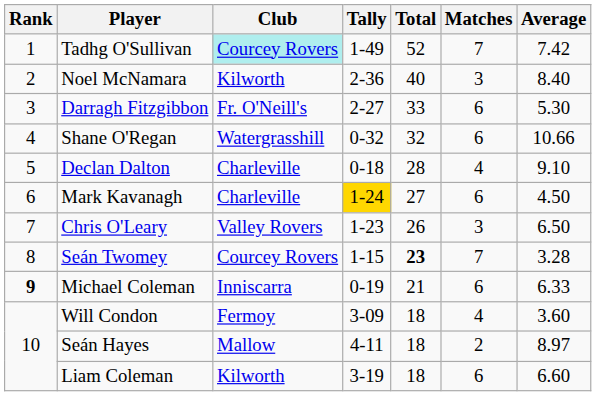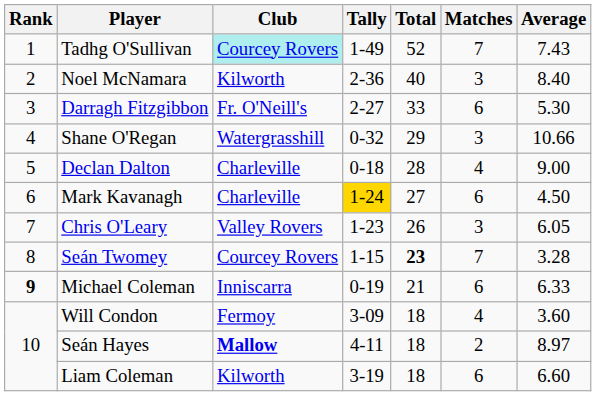 <table class="wikitable">
 <tr>
 <th>Rank</th>
 <th>Player</th>
 <th>Club</th>
 <th>Tally</th>
 <th>Total</th>
 <th>Matches</th>
 <th>Average</th>
 </tr>
 <tr>
 <td rowspan=1 align=center>1</td>
 <td>Tadhg O'Sullivan</td>
 <td style="background: paleturquoise;"><a href='#'>Courcey Rovers</a></td>
 <td align=center>1-49</td>
 <td align=center>52</td>
 <td align=center>7</td>
-<td align=center>7.42</td>
+<td align=center>7.43</td>
 </tr>
 <tr>
 <td rowspan=1 align=center>2</td>
 <td>Noel McNamara</td>
 <td><a href='#'>Kilworth</a></td>
 <td align=center>2-36</td>
 <td align=center>40</td>
 <td align=center>3</td>
 <td align=center>8.40</td>
 </tr>
 <tr>
 <td rowspan=1 align=center>3</td>
 <td><a href='#'>Darragh Fitzgibbon</a></td>
 <td><a href='#'>Fr. O'Neill's</a></td>
 <td align=center>2-27</td>
 <td align=center>33</td>
 <td align=center>6</td>
 <td align=center>5.30</td>
 </tr>
 <tr>
 <td rowspan=1 align=center>4</td>
 <td>Shane O'Regan</td>
 <td><a href='#'>Watergrasshill</a></td>
 <td align=center>0-32</td>
-<td align=center>32</td>
-<td align=center>6</td>
+<td align=center>29</td>
+<td align=center>3</td>
 <td align=center>10.66</td>
 </tr>
 <tr>
 <td rowspan=1 align=center>5</td>
 <td><a href='#'>Declan Dalton</a></td>
 <td><a href='#'>Charleville</a></td>
 <td align=center>0-18</td>
 <td align=center>28</td>
 <td align=center>4</td>
-<td align=center>9.10</td>
+<td align=center>9.00</td>
 </tr>
 <tr>
 <td rowspan=1 align=center>6</td>
 <td>Mark Kavanagh</td>
 <td><a href='#'>Charleville</a></td>
 <td align=center style="background: gold;">1-24</td>
 <td align=center>27</td>
 <td align=center>6</td>
 <td align=center>4.50</td>
 </tr>
 <tr>
 <td rowspan=1 align=center>7</td>
 <td><a href='#'>Chris O'Leary</a></td>
 <td><a href='#'>Valley Rovers</a></td>
 <td align=center>1-23</td>
 <td align=center>26</td>
 <td align=center>3</td>
-<td align=center>6.50</td>
+<td align=center>6.05</td>
 </tr>
 <tr>
 <td rowspan=1 align=center>8</td>
 <td><a href='#'>Seán Twomey</a></td>
 <td><a href='#'>Courcey Rovers</a></td>
 <td align=center>1-15</td>
 <td align=center><strong>23</strong></td>
 <td align=center>7</td>
 <td align=center>3.28</td>
 </tr>
 <tr>
 <td rowspan=1 align=center><strong>9</strong></td>
 <td>Michael Coleman</td>
 <td><a href='#'>Inniscarra</a></td>
 <td align=center>0-19</td>
 <td align=center>21</td>
 <td align=center>6</td>
 <td align=center>6.33</td>
 </tr>
 <tr>
 <td rowspan=3 align=center>10</td>
 <td>Will Condon</td>
 <td><a href='#'>Fermoy</a></td>
 <td align=center>3-09</td>
 <td align=center>18</td>
 <td align=center>4</td>
 <td align=center>3.60</td>
 </tr>
 <tr>
 <td>Seán Hayes</td>
-<td><a href='#'>Mallow</a></td>
+<td><strong><a href='#'>Mallow</a></strong></td>
 <td align=center>4-11</td>
 <td align=center>18</td>
 <td align=center>2</td>
 <td align=center>8.97</td>
 </tr>
 <tr>
 <td>Liam Coleman</td>
 <td><a href='#'>Kilworth</a></td>
 <td align=center>3-19</td>
 <td align=center>18</td>
 <td align=center>6</td>
 <td align=center>6.60</td>
 </tr>
 </table>
